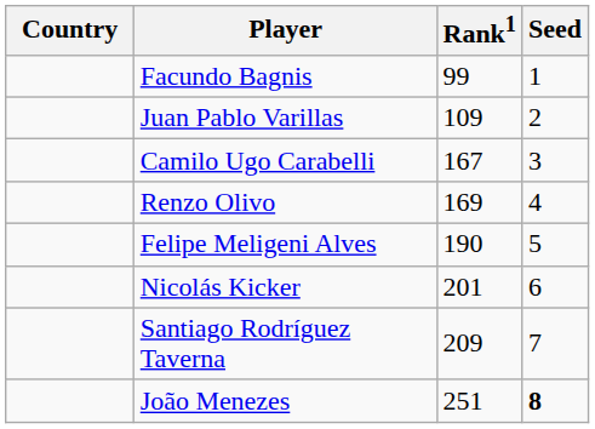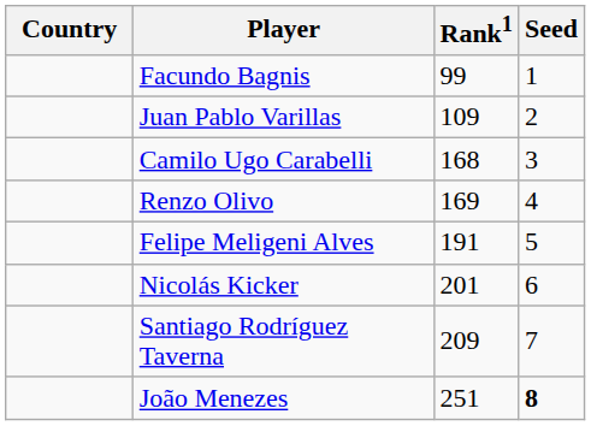 <table class="sortable wikitable">
 <tr>
 <th width="70">Country</th>
 <th width="175">Player</th>
 <th>Rank<sup>1</sup></th>
 <th>Seed</th>
 </tr>
 <tr>
 <td></td>
 <td><a href='#'>Facundo Bagnis</a></td>
 <td>99</td>
 <td>1</td>
 </tr>
 <tr>
 <td></td>
 <td><a href='#'>Juan Pablo Varillas</a></td>
 <td>109</td>
 <td>2</td>
 </tr>
 <tr>
 <td></td>
 <td><a href='#'>Camilo Ugo Carabelli</a></td>
-<td>167</td>
+<td>168</td>
 <td>3</td>
 </tr>
 <tr>
 <td></td>
 <td><a href='#'>Renzo Olivo</a></td>
 <td>169</td>
 <td>4</td>
 </tr>
 <tr>
 <td></td>
 <td><a href='#'>Felipe Meligeni Alves</a></td>
-<td>190</td>
+<td>191</td>
 <td>5</td>
 </tr>
 <tr>
 <td></td>
 <td><a href='#'>Nicolás Kicker</a></td>
 <td>201</td>
 <td>6</td>
 </tr>
 <tr>
 <td></td>
 <td><a href='#'>Santiago Rodríguez Taverna</a></td>
 <td>209</td>
 <td>7</td>
 </tr>
 <tr>
 <td></td>
 <td><a href='#'>João Menezes</a></td>
 <td>251</td>
 <td><strong>8</strong></td>
 </tr>
 </table>
